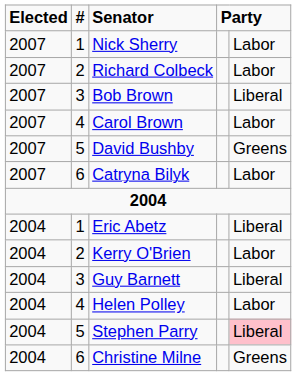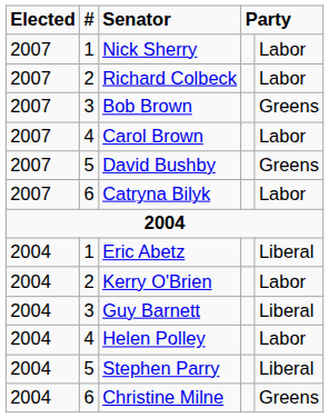 <table class="wikitable" style="float:right">
 <tr>
 <td><strong>Elected</strong></td>
 <td><strong>#</strong></td>
 <td><strong>Senator</strong></td>
 <td colspan="2"><strong>Party</strong></td>
 </tr>
 <tr>
 <td>2007</td>
 <td>1</td>
 <td><a href='#'>Nick Sherry</a></td>
 <td> </td>
 <td>Labor</td>
 </tr>
 <tr>
 <td>2007</td>
 <td>2</td>
 <td><a href='#'>Richard Colbeck</a></td>
 <td> </td>
 <td>Labor</td>
 </tr>
 <tr>
 <td>2007</td>
 <td>3</td>
 <td><a href='#'>Bob Brown</a></td>
 <td> </td>
-<td>Liberal</td>
+<td>Greens</td>
 </tr>
 <tr>
 <td>2007</td>
 <td>4</td>
 <td><a href='#'>Carol Brown</a></td>
 <td> </td>
 <td>Labor</td>
 </tr>
 <tr>
 <td>2007</td>
 <td>5</td>
 <td><a href='#'>David Bushby</a></td>
 <td> </td>
 <td>Greens</td>
 </tr>
 <tr>
 <td>2007</td>
 <td>6</td>
 <td><a href='#'>Catryna Bilyk</a></td>
 <td> </td>
 <td>Labor</td>
 </tr>
 <tr>
 <td colspan="5" align="center"><strong>2004</strong></td>
 </tr>
 <tr>
 <td>2004</td>
 <td>1</td>
 <td><a href='#'>Eric Abetz</a></td>
 <td> </td>
 <td>Liberal</td>
 </tr>
 <tr>
 <td>2004</td>
 <td>2</td>
 <td><a href='#'>Kerry O'Brien</a></td>
 <td> </td>
 <td>Labor</td>
 </tr>
 <tr>
 <td>2004</td>
 <td>3</td>
 <td><a href='#'>Guy Barnett</a></td>
 <td> </td>
 <td>Liberal</td>
 </tr>
 <tr>
 <td>2004</td>
 <td>4</td>
 <td><a href='#'>Helen Polley</a></td>
 <td> </td>
 <td>Labor</td>
 </tr>
 <tr>
 <td>2004</td>
 <td>5</td>
 <td><a href='#'>Stephen Parry</a></td>
 <td> </td>
-<td style="background: pink;">Liberal</td>
+<td>Liberal</td>
 </tr>
 <tr>
 <td>2004</td>
 <td>6</td>
 <td><a href='#'>Christine Milne</a></td>
 <td> </td>
 <td>Greens</td>
 </tr>
 </table>
